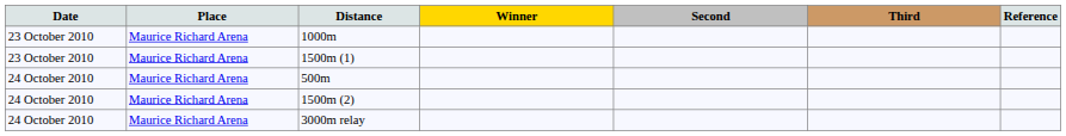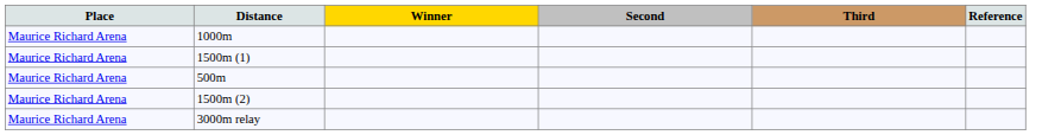 <table bgcolor="#f7f8ff" cellpadding="3" cellspacing="0" border="1" style="font-size: 95%; border: gray solid 1px; border-collapse: collapse;">
 <tr bgcolor="#CCCCCC">
-<td align="center" bgcolor="#DCE5E5" width="150"><strong>Date</strong></td>
 <td align="center" bgcolor="#DCE5E5" width="220"><strong>Place</strong></td>
 <td align="center" bgcolor="#DCE5E5" width="150"><strong>Distance</strong></td>
 <td align="center" bgcolor="gold" width="250"><strong>Winner</strong></td>
 <td align="center" bgcolor="silver" width="250"><strong>Second</strong></td>
 <td align="center" bgcolor="CC9966" width="250"><strong>Third</strong></td>
 <td align="center" bgcolor="#DCE5E5" width="30"><strong>Reference</strong></td>
 </tr>
 <tr align="left">
-<td>23 October 2010</td>
 <td><a href='#'>Maurice Richard Arena</a></td>
 <td>1000m</td>
 <td></td>
 <td></td>
 <td></td>
 <td></td>
 </tr>
 <tr align="left">
-<td>23 October 2010</td>
 <td><a href='#'>Maurice Richard Arena</a></td>
 <td>1500m (1)</td>
 <td></td>
 <td></td>
 <td></td>
 <td></td>
 </tr>
 <tr align="left">
-<td>24 October 2010</td>
 <td><a href='#'>Maurice Richard Arena</a></td>
 <td>500m</td>
 <td></td>
 <td></td>
 <td></td>
 <td></td>
 </tr>
 <tr align="left">
-<td>24 October 2010</td>
 <td><a href='#'>Maurice Richard Arena</a></td>
 <td>1500m (2)</td>
 <td></td>
 <td></td>
 <td></td>
 <td></td>
 </tr>
 <tr align="left">
-<td>24 October 2010</td>
 <td><a href='#'>Maurice Richard Arena</a></td>
 <td>3000m relay</td>
 <td></td>
 <td></td>
 <td></td>
 <td></td>
 </tr>
 </table>
